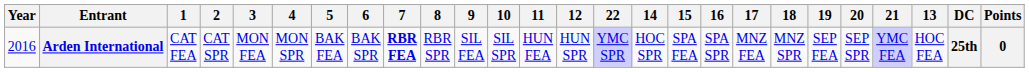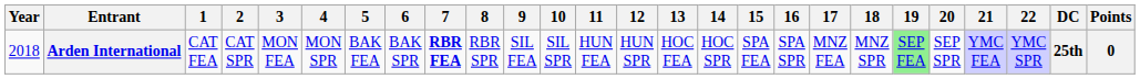 <table class="wikitable" style="text-align:center; font-size:85%">
 <tr>
 <th>Year</th>
 <th>Entrant</th>
 <th>1</th>
 <th>2</th>
 <th>3</th>
 <th>4</th>
 <th>5</th>
 <th>6</th>
 <th>7</th>
 <th>8</th>
 <th>9</th>
 <th>10</th>
 <th>11</th>
 <th>12</th>
-<th>22</th>
+<th>13</th>
 <th>14</th>
 <th>15</th>
 <th>16</th>
 <th>17</th>
 <th>18</th>
 <th>19</th>
 <th>20</th>
 <th>21</th>
-<th>13</th>
+<th>22</th>
 <th>DC</th>
 <th>Points</th>
 </tr>
 <tr>
-<td><a href='#'>2016</a></td>
+<td><a href='#'>2018</a></td>
 <th nowrap><a href='#'>Arden International</a></th>
 <td><a href='#'>CAT<br>FEA</a></td>
 <td><a href='#'>CAT<br>SPR</a></td>
 <td><a href='#'>MON<br>FEA</a></td>
 <td><a href='#'>MON<br>SPR</a></td>
 <td><a href='#'>BAK<br>FEA</a></td>
 <td><a href='#'>BAK<br>SPR</a></td>
 <td><strong><a href='#'>RBR<br>FEA</a></strong></td>
 <td><a href='#'>RBR<br>SPR</a></td>
 <td><a href='#'>SIL<br>FEA</a></td>
 <td><a href='#'>SIL<br>SPR</a></td>
 <td><a href='#'>HUN<br>FEA</a></td>
 <td><a href='#'>HUN<br>SPR</a></td>
-<td style="background:#CFCFFF;"><a href='#'>YMC<br>SPR</a><br></td>
+<td><a href='#'>HOC<br>FEA</a></td>
 <td><a href='#'>HOC<br>SPR</a></td>
 <td><a href='#'>SPA<br>FEA</a></td>
 <td><a href='#'>SPA<br>SPR</a></td>
 <td><a href='#'>MNZ<br>FEA</a></td>
 <td><a href='#'>MNZ<br>SPR</a></td>
-<td><a href='#'>SEP<br>FEA</a></td>
+<td style="background: lightgreen;"><a href='#'>SEP<br>FEA</a></td>
 <td><a href='#'>SEP<br>SPR</a></td>
 <td style="background:#CFCFFF;"><a href='#'>YMC<br>FEA</a><br></td>
-<td><a href='#'>HOC<br>FEA</a></td>
+<td style="background:#CFCFFF;"><a href='#'>YMC<br>SPR</a><br></td>
 <th>25th</th>
 <th>0</th>
 </tr>
 </table>
